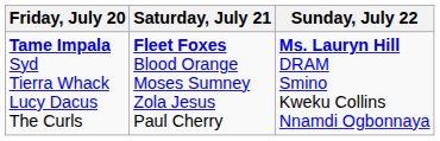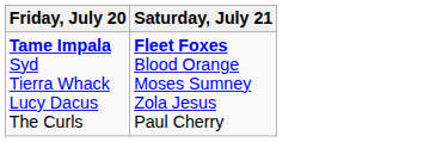 <table class="wikitable">
 <tr>
 <th>Friday, July 20</th>
 <th>Saturday, July 21</th>
-<th>Sunday, July 22</th>
 </tr>
 <tr valign="top">
 <td><strong><a href='#'>Tame Impala</a></strong><br><a href='#'>Syd</a><br><a href='#'>Tierra Whack</a><br><a href='#'>Lucy Dacus</a><br>The Curls</td>
 <td><strong><a href='#'>Fleet Foxes</a></strong><br><a href='#'>Blood Orange</a><br><a href='#'>Moses Sumney</a><br><a href='#'>Zola Jesus</a><br>Paul Cherry</td>
-<td><strong><a href='#'>Ms. Lauryn Hill</a></strong><br><a href='#'>DRAM</a><br><a href='#'>Smino</a><br>Kweku Collins<br><a href='#'>Nnamdi Ogbonnaya</a></td>
 </tr>
 </table>
